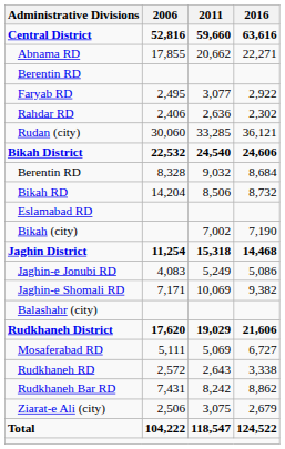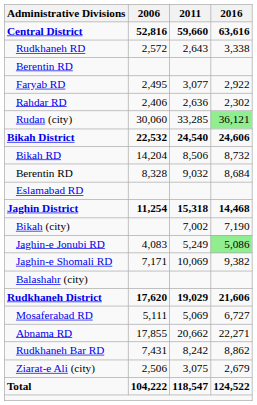 <table class="wikitable">
 <tr>
 <th>Administrative Divisions</th>
 <th>2006</th>
 <th>2011</th>
 <th>2016</th>
 </tr>
 <tr>
 <td><strong><a href='#'>Central District</a></strong></td>
 <td style="text-align: right;"><strong>52,816</strong></td>
 <td style="text-align: right;"><strong>59,660</strong></td>
 <td style="text-align: right;"><strong>63,616</strong></td>
 </tr>
 <tr>
-<td style="padding-left: 1em;"><a href='#'>Abnama RD</a></td>
-<td style="text-align: right;">17,855</td>
-<td style="text-align: right;">20,662</td>
-<td style="text-align: right;">22,271</td>
+<td style="padding-left: 1em;"><a href='#'>Rudkhaneh RD</a></td>
+<td style="text-align: right;">2,572</td>
+<td style="text-align: right;">2,643</td>
+<td style="text-align: right;">3,338</td>
 </tr>
 <tr>
 <td style="padding-left: 1em;"><a href='#'>Berentin RD</a></td>
 <td style="text-align: right;"></td>
 <td style="text-align: right;"></td>
 <td style="text-align: right;"></td>
 </tr>
 <tr>
 <td style="padding-left: 1em;"><a href='#'>Faryab RD</a></td>
 <td style="text-align: right;">2,495</td>
 <td style="text-align: right;">3,077</td>
 <td style="text-align: right;">2,922</td>
 </tr>
 <tr>
 <td style="padding-left: 1em;"><a href='#'>Rahdar RD</a></td>
 <td style="text-align: right;">2,406</td>
 <td style="text-align: right;">2,636</td>
 <td style="text-align: right;">2,302</td>
 </tr>
 <tr>
 <td style="padding-left: 1em;"><a href='#'>Rudan</a> (city)</td>
 <td style="text-align: right;">30,060</td>
 <td style="text-align: right;">33,285</td>
-<td style="text-align: right;">36,121</td>
+<td style="background: lightgreen; text-align: right;">36,121</td>
 </tr>
 <tr>
 <td><strong><a href='#'>Bikah District</a></strong></td>
 <td style="text-align: right;"><strong>22,532</strong></td>
 <td style="text-align: right;"><strong>24,540</strong></td>
 <td style="text-align: right;"><strong>24,606</strong></td>
 </tr>
 <tr>
+<td style="padding-left: 1em;"><a href='#'>Bikah RD</a></td>
+<td style="text-align: right;">14,204</td>
+<td style="text-align: right;">8,506</td>
+<td style="text-align: right;">8,732</td>
+</tr>
+<tr>
 <td style="padding-left: 1em;">Berentin RD</td>
 <td style="text-align: right;">8,328</td>
 <td style="text-align: right;">9,032</td>
 <td style="text-align: right;">8,684</td>
-</tr>
-<tr>
-<td style="padding-left: 1em;"><a href='#'>Bikah RD</a></td>
-<td style="text-align: right;">14,204</td>
-<td style="text-align: right;">8,506</td>
-<td style="text-align: right;">8,732</td>
 </tr>
 <tr>
 <td style="padding-left: 1em;"><a href='#'>Eslamabad RD</a></td>
 <td style="text-align: right;"></td>
 <td style="text-align: right;"></td>
 <td style="text-align: right;"></td>
 </tr>
 <tr>
+<td><strong><a href='#'>Jaghin District</a></strong></td>
+<td style="text-align: right;"><strong>11,254</strong></td>
+<td style="text-align: right;"><strong>15,318</strong></td>
+<td style="text-align: right;"><strong>14,468</strong></td>
+</tr>
+<tr>
 <td style="padding-left: 1em;"><a href='#'>Bikah</a> (city)</td>
 <td style="text-align: right;"></td>
 <td style="text-align: right;">7,002</td>
 <td style="text-align: right;">7,190</td>
 </tr>
 <tr>
-<td><strong><a href='#'>Jaghin District</a></strong></td>
-<td style="text-align: right;"><strong>11,254</strong></td>
-<td style="text-align: right;"><strong>15,318</strong></td>
-<td style="text-align: right;"><strong>14,468</strong></td>
-</tr>
-<tr>
 <td style="padding-left: 1em;"><a href='#'>Jaghin-e Jonubi RD</a></td>
 <td style="text-align: right;">4,083</td>
 <td style="text-align: right;">5,249</td>
-<td style="text-align: right;">5,086</td>
+<td style="background: lightgreen; text-align: right;">5,086</td>
 </tr>
 <tr>
 <td style="padding-left: 1em;"><a href='#'>Jaghin-e Shomali RD</a></td>
 <td style="text-align: right;">7,171</td>
 <td style="text-align: right;">10,069</td>
 <td style="text-align: right;">9,382</td>
 </tr>
 <tr>
 <td style="padding-left: 1em;"><a href='#'>Balashahr</a> (city)</td>
 <td style="text-align: right;"></td>
 <td style="text-align: right;"></td>
 <td style="text-align: right;"></td>
 </tr>
 <tr>
 <td><strong><a href='#'>Rudkhaneh District</a></strong></td>
 <td style="text-align: right;"><strong>17,620</strong></td>
 <td style="text-align: right;"><strong>19,029</strong></td>
 <td style="text-align: right;"><strong>21,606</strong></td>
 </tr>
 <tr>
 <td style="padding-left: 1em;"><a href='#'>Mosaferabad RD</a></td>
 <td style="text-align: right;">5,111</td>
 <td style="text-align: right;">5,069</td>
 <td style="text-align: right;">6,727</td>
 </tr>
 <tr>
-<td style="padding-left: 1em;"><a href='#'>Rudkhaneh RD</a></td>
-<td style="text-align: right;">2,572</td>
-<td style="text-align: right;">2,643</td>
-<td style="text-align: right;">3,338</td>
+<td style="padding-left: 1em;"><a href='#'>Abnama RD</a></td>
+<td style="text-align: right;">17,855</td>
+<td style="text-align: right;">20,662</td>
+<td style="text-align: right;">22,271</td>
 </tr>
 <tr>
 <td style="padding-left: 1em;"><a href='#'>Rudkhaneh Bar RD</a></td>
 <td style="text-align: right;">7,431</td>
 <td style="text-align: right;">8,242</td>
 <td style="text-align: right;">8,862</td>
 </tr>
 <tr>
 <td style="padding-left: 1em;"><a href='#'>Ziarat-e Ali</a> (city)</td>
 <td style="text-align: right;">2,506</td>
 <td style="text-align: right;">3,075</td>
 <td style="text-align: right;">2,679</td>
 </tr>
 <tr>
 <td><strong>Total</strong></td>
 <td style="text-align: right;"><strong>104,222</strong></td>
 <td style="text-align: right;"><strong>118,547</strong></td>
 <td style="text-align: right;"><strong>124,522</strong></td>
 </tr>
 <tr>
 <td colspan=4></td>
 </tr>
 </table>
